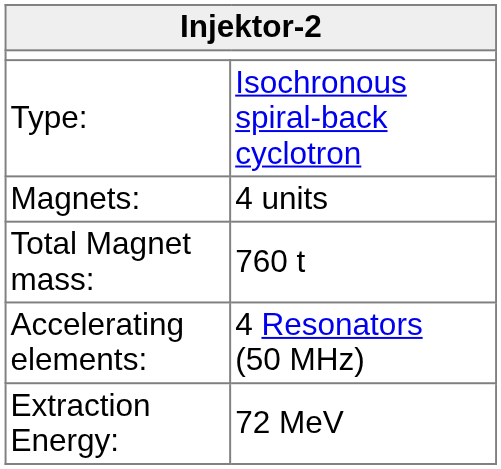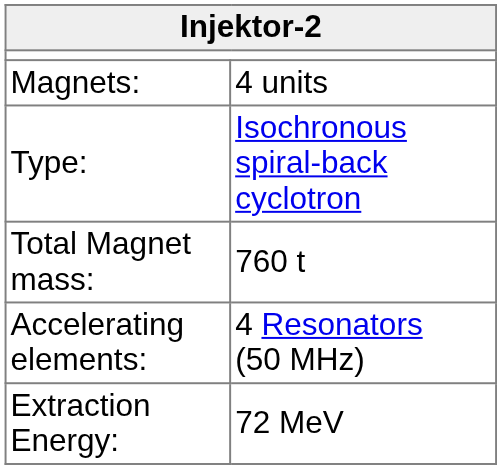 <table border="1" cellpadding="2" cellspacing="0"  style="float:right; width:250px; margin-left:1.5em; margin-bottom:1em; border-collapse:collapse;">
 <tr>
 <th colspan="2"  style="text-align:center; background:#efefef;">Injektor-2</th>
 </tr>
 <tr>
 <td colspan="2" style="text-align:center;"></td>
 </tr>
 <tr>
+<td>Magnets:</td>
+<td>4 units</td>
+</tr>
+<tr>
 <td>Type:</td>
 <td><a href='#'>Isochronous spiral-back cyclotron</a></td>
-</tr>
-<tr>
-<td>Magnets:</td>
-<td>4 units</td>
 </tr>
 <tr>
 <td>Total Magnet mass:</td>
 <td>760 t</td>
 </tr>
 <tr>
 <td>Accelerating elements:</td>
 <td>4 <a href='#'>Resonators</a> (50 MHz)</td>
 </tr>
 <tr>
 <td>Extraction Energy:</td>
 <td>72 MeV</td>
 </tr>
 </table>
